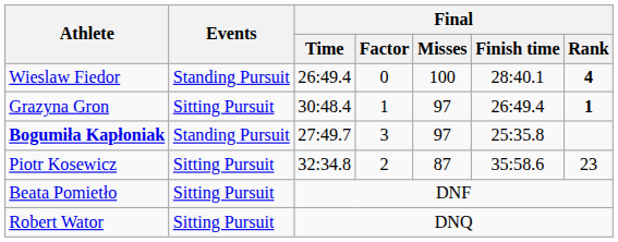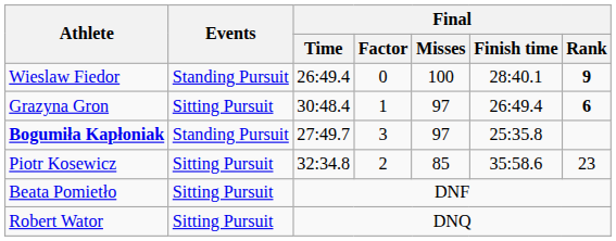 <table class="wikitable" style="font-size:90%">
 <tr>
 <th rowspan="2">Athlete</th>
 <th rowspan="2">Events</th>
 <th colspan="5">Final</th>
 </tr>
 <tr>
 <th>Time</th>
 <th>Factor</th>
 <th>Misses</th>
 <th>Finish time</th>
 <th>Rank</th>
 </tr>
 <tr>
 <td rowspan=1><a href='#'>Wieslaw Fiedor</a></td>
 <td><a href='#'>Standing Pursuit</a></td>
 <td align="center">26:49.4</td>
 <td align="center">0</td>
 <td align="center">100</td>
 <td align="center">28:40.1</td>
-<td align="center"><strong>4</strong></td>
+<td align="center"><strong>9</strong></td>
 </tr>
 <tr>
 <td rowspan=1><a href='#'>Grazyna Gron</a></td>
 <td><a href='#'>Sitting Pursuit</a></td>
 <td align="center">30:48.4</td>
 <td align="center">1</td>
 <td align="center">97</td>
 <td align="center">26:49.4</td>
-<td align="center"><strong>1</strong></td>
+<td align="center"><strong>6</strong></td>
 </tr>
 <tr>
 <td rowspan=1><strong><a href='#'>Bogumiła Kapłoniak</a></strong></td>
 <td><a href='#'>Standing Pursuit</a></td>
 <td align="center">27:49.7</td>
 <td align="center">3</td>
 <td align="center">97</td>
 <td align="center">25:35.8</td>
 <td align="center"></td>
 </tr>
 <tr>
 <td rowspan=1><a href='#'>Piotr Kosewicz</a></td>
 <td><a href='#'>Sitting Pursuit</a></td>
 <td align="center">32:34.8</td>
 <td align="center">2</td>
-<td align="center">87</td>
+<td align="center">85</td>
 <td align="center">35:58.6</td>
 <td align="center">23</td>
 </tr>
 <tr>
 <td rowspan=1><a href='#'>Beata Pomietło</a></td>
 <td><a href='#'>Sitting Pursuit</a></td>
 <td align="center" colspan=6>DNF</td>
 </tr>
 <tr>
 <td rowspan=1><a href='#'>Robert Wator</a></td>
 <td><a href='#'>Sitting Pursuit</a></td>
 <td align="center" colspan=6>DNQ</td>
 </tr>
 </table>
